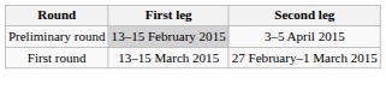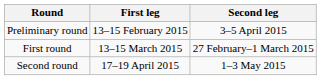 <table class="wikitable" style="text-align:center">
 <tr>
 <th>Round</th>
 <th>First leg</th>
 <th>Second leg</th>
 </tr>
 <tr>
 <td>Preliminary round</td>
-<td style="background: lightgrey;">13–15 February 2015</td>
+<td>13–15 February 2015</td>
 <td>3–5 April 2015</td>
 </tr>
 <tr>
 <td>First round</td>
 <td>13–15 March 2015</td>
 <td>27 February–1 March 2015</td>
 </tr>
+<tr>
+<td>Second round</td>
+<td>17–19 April 2015</td>
+<td>1–3 May 2015</td>
+</tr>
 </table>
